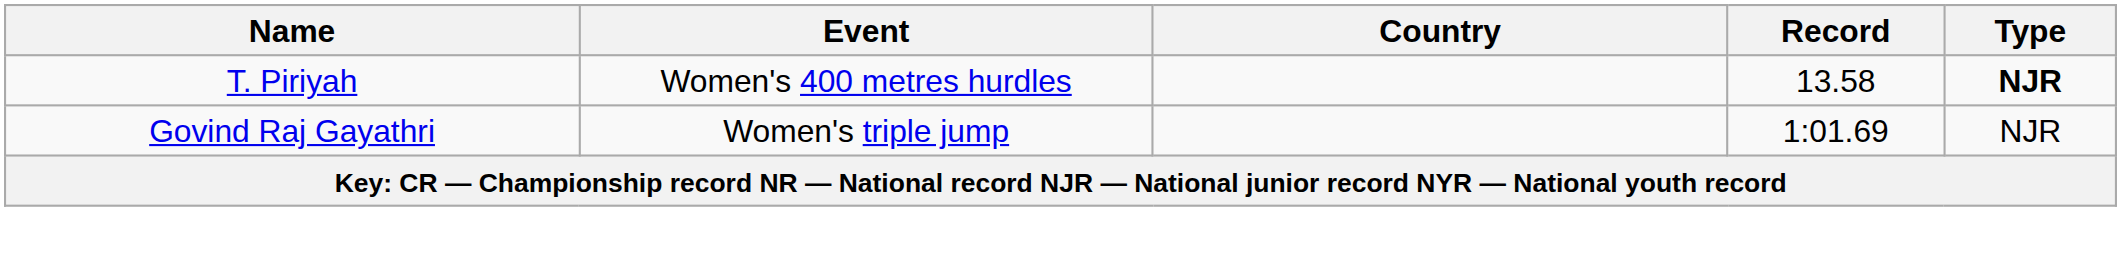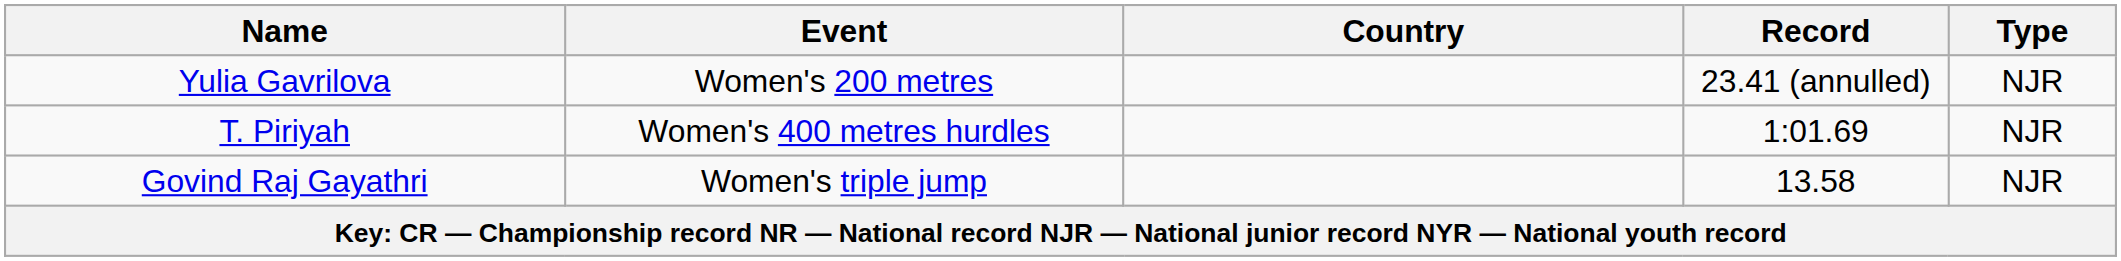 <table class="wikitable" style="text-align: center; font-size:95%" width=80%>
 <tr>
 <th width="150">Name</th>
 <th width="150">Event</th>
 <th width="150">Country</th>
 <th width="50">Record</th>
 <th width="40">Type</th>
 </tr>
 <tr>
+<td><a href='#'>Yulia Gavrilova</a></td>
+<td>Women's <a href='#'>200 metres</a></td>
+<td></td>
+<td>23.41 (annulled)</td>
+<td>NJR</td>
+</tr>
+<tr>
 <td><a href='#'>T. Piriyah</a></td>
 <td>Women's <a href='#'>400 metres hurdles</a></td>
 <td></td>
-<td>13.58</td>
-<td><strong>NJR</strong></td>
+<td>1:01.69</td>
+<td>NJR</td>
 </tr>
 <tr>
 <td><a href='#'>Govind Raj Gayathri</a></td>
 <td>Women's <a href='#'>triple jump</a></td>
 <td></td>
-<td>1:01.69</td>
+<td>13.58</td>
 <td>NJR</td>
 </tr>
 <tr>
 <th colspan=5><small>Key: CR — Championship record  NR — National record  NJR — National junior record  NYR — National youth record</small></th>
 </tr>
 </table>
